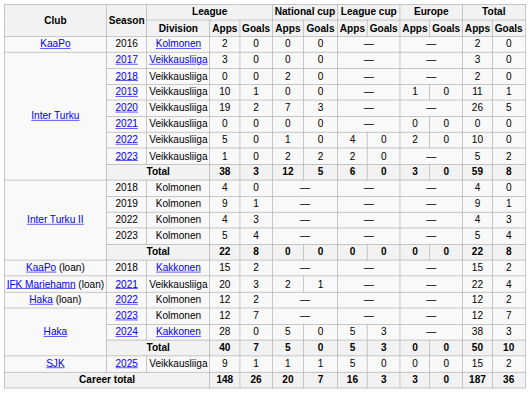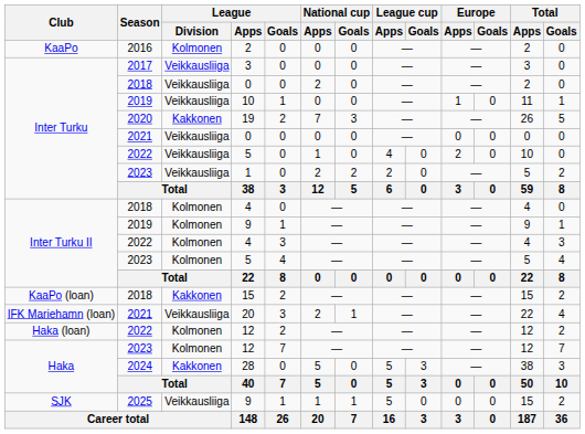 <table class="wikitable" style="text-align:center">
 <tr>
 <th rowspan="2">Club</th>
 <th rowspan="2">Season</th>
 <th colspan="3">League</th>
 <th colspan="2">National cup</th>
 <th colspan="2">League cup</th>
 <th colspan="2">Europe</th>
 <th colspan="2">Total</th>
 </tr>
 <tr>
 <th>Division</th>
 <th>Apps</th>
 <th>Goals</th>
 <th>Apps</th>
 <th>Goals</th>
 <th>Apps</th>
 <th>Goals</th>
 <th>Apps</th>
 <th>Goals</th>
 <th>Apps</th>
 <th>Goals</th>
 </tr>
 <tr>
 <td><a href='#'>KaaPo</a></td>
 <td>2016</td>
 <td><a href='#'>Kolmonen</a></td>
 <td>2</td>
 <td>0</td>
 <td>0</td>
 <td>0</td>
 <td colspan="2">—</td>
 <td colspan="2">—</td>
 <td>2</td>
 <td>0</td>
 </tr>
 <tr>
 <td rowspan=8><a href='#'>Inter Turku</a></td>
 <td><a href='#'>2017</a></td>
 <td><a href='#'>Veikkausliiga</a></td>
 <td>3</td>
 <td>0</td>
 <td>0</td>
 <td>0</td>
 <td colspan="2">—</td>
 <td colspan="2">—</td>
 <td>3</td>
 <td>0</td>
 </tr>
 <tr>
 <td><a href='#'>2018</a></td>
 <td>Veikkausliiga</td>
 <td>0</td>
 <td>0</td>
 <td>2</td>
 <td>0</td>
 <td colspan="2">—</td>
 <td colspan="2">—</td>
 <td>2</td>
 <td>0</td>
 </tr>
 <tr>
 <td><a href='#'>2019</a></td>
 <td>Veikkausliiga</td>
 <td>10</td>
 <td>1</td>
 <td>0</td>
 <td>0</td>
 <td colspan="2">—</td>
 <td>1</td>
 <td>0</td>
 <td>11</td>
 <td>1</td>
 </tr>
 <tr>
 <td><a href='#'>2020</a></td>
-<td>Veikkausliiga</td>
+<td><a href='#'>Kakkonen</a></td>
 <td>19</td>
 <td>2</td>
 <td>7</td>
 <td>3</td>
 <td colspan="2">—</td>
 <td colspan="2">—</td>
 <td>26</td>
 <td>5</td>
 </tr>
 <tr>
 <td><a href='#'>2021</a></td>
 <td>Veikkausliiga</td>
 <td>0</td>
 <td>0</td>
 <td>0</td>
 <td>0</td>
 <td colspan="2">—</td>
 <td>0</td>
 <td>0</td>
 <td>0</td>
 <td>0</td>
 </tr>
 <tr>
 <td><a href='#'>2022</a></td>
 <td>Veikkausliiga</td>
 <td>5</td>
 <td>0</td>
 <td>1</td>
 <td>0</td>
 <td>4</td>
 <td>0</td>
 <td>2</td>
 <td>0</td>
 <td>10</td>
 <td>0</td>
 </tr>
 <tr>
 <td><a href='#'>2023</a></td>
 <td>Veikkausliiga</td>
 <td>1</td>
 <td>0</td>
 <td>2</td>
 <td>2</td>
 <td>2</td>
 <td>0</td>
 <td colspan="2">—</td>
 <td>5</td>
 <td>2</td>
 </tr>
 <tr>
 <th colspan="2">Total</th>
 <th>38</th>
 <th>3</th>
 <th>12</th>
 <th>5</th>
 <th>6</th>
 <th>0</th>
 <th>3</th>
 <th>0</th>
 <th>59</th>
 <th>8</th>
 </tr>
 <tr>
 <td rowspan=5><a href='#'>Inter Turku II</a></td>
 <td>2018</td>
 <td>Kolmonen</td>
 <td>4</td>
 <td>0</td>
 <td colspan="2">—</td>
 <td colspan="2">—</td>
 <td colspan="2">—</td>
 <td>4</td>
 <td>0</td>
 </tr>
 <tr>
 <td>2019</td>
 <td>Kolmonen</td>
 <td>9</td>
 <td>1</td>
 <td colspan="2">—</td>
 <td colspan="2">—</td>
 <td colspan="2">—</td>
 <td>9</td>
 <td>1</td>
 </tr>
 <tr>
 <td>2022</td>
 <td>Kolmonen</td>
 <td>4</td>
 <td>3</td>
 <td colspan="2">—</td>
 <td colspan="2">—</td>
 <td colspan="2">—</td>
 <td>4</td>
 <td>3</td>
 </tr>
 <tr>
 <td>2023</td>
 <td>Kolmonen</td>
 <td>5</td>
 <td>4</td>
 <td colspan="2">—</td>
 <td colspan="2">—</td>
 <td colspan="2">—</td>
 <td>5</td>
 <td>4</td>
 </tr>
 <tr>
 <th colspan="2">Total</th>
 <th>22</th>
 <th>8</th>
 <th>0</th>
 <th>0</th>
 <th>0</th>
 <th>0</th>
 <th>0</th>
 <th>0</th>
 <th>22</th>
 <th>8</th>
 </tr>
 <tr>
 <td><a href='#'>KaaPo</a> (loan)</td>
 <td>2018</td>
 <td><a href='#'>Kakkonen</a></td>
 <td>15</td>
 <td>2</td>
 <td colspan="2">—</td>
 <td colspan="2">—</td>
 <td colspan="2">—</td>
 <td>15</td>
 <td>2</td>
 </tr>
 <tr>
 <td><a href='#'>IFK Mariehamn</a> (loan)</td>
 <td><a href='#'>2021</a></td>
 <td>Veikkausliiga</td>
 <td>20</td>
 <td>3</td>
 <td>2</td>
 <td>1</td>
 <td colspan="2">—</td>
 <td colspan="2">—</td>
 <td>22</td>
 <td>4</td>
 </tr>
 <tr>
 <td><a href='#'>Haka</a> (loan)</td>
 <td><a href='#'>2022</a></td>
 <td>Kolmonen</td>
 <td>12</td>
 <td>2</td>
 <td colspan="2">—</td>
 <td colspan="2">—</td>
 <td colspan="2">—</td>
 <td>12</td>
 <td>2</td>
 </tr>
 <tr>
 <td rowspan=3><a href='#'>Haka</a></td>
 <td><a href='#'>2023</a></td>
 <td>Kolmonen</td>
 <td>12</td>
 <td>7</td>
 <td colspan="2">—</td>
 <td colspan="2">—</td>
 <td colspan="2">—</td>
 <td>12</td>
 <td>7</td>
 </tr>
 <tr>
 <td><a href='#'>2024</a></td>
 <td><a href='#'>Kakkonen</a></td>
 <td>28</td>
 <td>0</td>
 <td>5</td>
 <td>0</td>
 <td>5</td>
 <td>3</td>
 <td colspan="2">—</td>
 <td>38</td>
 <td>3</td>
 </tr>
 <tr>
 <th colspan="2">Total</th>
 <th>40</th>
 <th>7</th>
 <th>5</th>
 <th>0</th>
 <th>5</th>
 <th>3</th>
 <th>0</th>
 <th>0</th>
 <th>50</th>
 <th>10</th>
 </tr>
 <tr>
 <td><a href='#'>SJK</a></td>
 <td><a href='#'>2025</a></td>
 <td>Veikkausliiga</td>
 <td>9</td>
 <td>1</td>
 <td>1</td>
 <td>1</td>
 <td>5</td>
 <td>0</td>
 <td>0</td>
 <td>0</td>
 <td>15</td>
 <td>2</td>
 </tr>
 <tr>
 <th colspan="3">Career total</th>
 <th>148</th>
 <th>26</th>
 <th>20</th>
 <th>7</th>
 <th>16</th>
 <th>3</th>
 <th>3</th>
 <th>0</th>
 <th>187</th>
 <th>36</th>
 </tr>
 </table>
